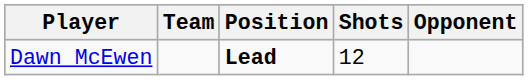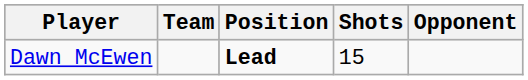 <table class="wikitable sortable">
 <tr>
 <th>Player</th>
 <th>Team</th>
 <th>Position</th>
 <th>Shots</th>
 <th>Opponent</th>
 </tr>
 <tr>
 <td><a href='#'>Dawn McEwen</a></td>
 <td></td>
 <td><strong>Lead</strong></td>
-<td>12</td>
+<td>15</td>
 <td></td>
 </tr>
 </table>
